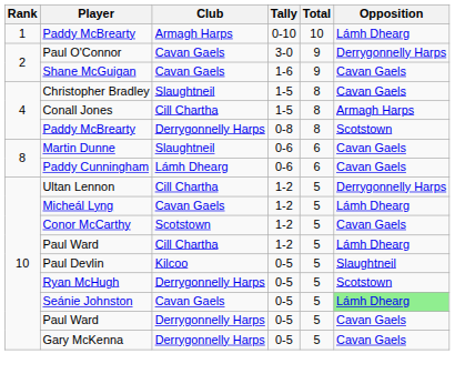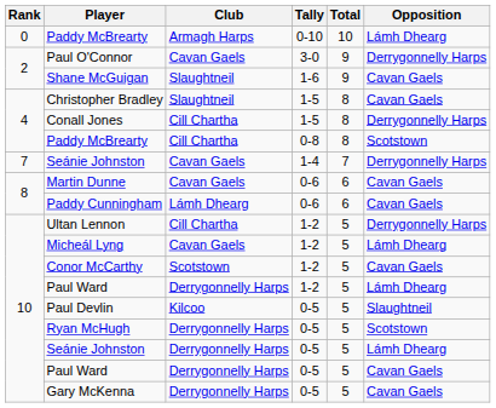 <table class="wikitable">
 <tr>
 <th>Rank</th>
 <th>Player</th>
 <th>Club</th>
 <th>Tally</th>
 <th>Total</th>
 <th>Opposition</th>
 </tr>
 <tr>
-<td rowspan="1" style="text-align:center;">1</td>
+<td rowspan="1" style="text-align:center;">0</td>
 <td><a href='#'>Paddy McBrearty</a></td>
 <td><a href='#'>Armagh Harps</a></td>
 <td align=center>0-10</td>
 <td align=center>10</td>
 <td><a href='#'>Lámh Dhearg</a></td>
 </tr>
 <tr>
 <td rowspan="2" style="text-align:center;">2</td>
 <td>Paul O'Connor</td>
 <td><a href='#'>Cavan Gaels</a></td>
 <td align=center>3-0</td>
 <td align=center>9</td>
 <td><a href='#'>Derrygonnelly Harps</a></td>
 </tr>
 <tr>
 <td><a href='#'>Shane McGuigan</a></td>
-<td><a href='#'>Cavan Gaels</a></td>
+<td><a href='#'>Slaughtneil</a></td>
 <td align=center>1-6</td>
 <td align=center>9</td>
 <td><a href='#'>Cavan Gaels</a></td>
 </tr>
 <tr>
 <td rowspan="3" style="text-align:center;">4</td>
 <td>Christopher Bradley</td>
 <td><a href='#'>Slaughtneil</a></td>
 <td align=center>1-5</td>
 <td align=center>8</td>
 <td><a href='#'>Cavan Gaels</a></td>
 </tr>
 <tr>
 <td>Conall Jones</td>
 <td><a href='#'>Cill Chartha</a></td>
 <td align=center>1-5</td>
 <td align=center>8</td>
-<td><a href='#'>Armagh Harps</a></td>
+<td><a href='#'>Derrygonnelly Harps</a></td>
 </tr>
 <tr>
 <td><a href='#'>Paddy McBrearty</a></td>
-<td><a href='#'>Derrygonnelly Harps</a></td>
+<td><a href='#'>Cill Chartha</a></td>
 <td align=center>0-8</td>
 <td align=center>8</td>
 <td><a href='#'>Scotstown</a></td>
 </tr>
 <tr>
+<td rowspan="1" style="text-align:center;">7</td>
+<td><a href='#'>Seánie Johnston</a></td>
+<td><a href='#'>Cavan Gaels</a></td>
+<td align=center>1-4</td>
+<td align=center>7</td>
+<td><a href='#'>Derrygonnelly Harps</a></td>
+</tr>
+<tr>
 <td rowspan="2" style="text-align:center;">8</td>
 <td><a href='#'>Martin Dunne</a></td>
-<td><a href='#'>Slaughtneil</a></td>
+<td><a href='#'>Cavan Gaels</a></td>
 <td align=center>0-6</td>
 <td align=center>6</td>
 <td><a href='#'>Cavan Gaels</a></td>
 </tr>
 <tr>
 <td><a href='#'>Paddy Cunningham</a></td>
 <td><a href='#'>Lámh Dhearg</a></td>
 <td align=center>0-6</td>
 <td align=center>6</td>
 <td><a href='#'>Cavan Gaels</a></td>
 </tr>
 <tr>
 <td rowspan="9" style="text-align:center;">10</td>
 <td>Ultan Lennon</td>
 <td><a href='#'>Cill Chartha</a></td>
 <td align=center>1-2</td>
 <td align=center>5</td>
 <td><a href='#'>Derrygonnelly Harps</a></td>
 </tr>
 <tr>
 <td><a href='#'>Micheál Lyng</a></td>
 <td><a href='#'>Cavan Gaels</a></td>
 <td align=center>1-2</td>
 <td align=center>5</td>
 <td><a href='#'>Lámh Dhearg</a></td>
 </tr>
 <tr>
 <td><a href='#'>Conor McCarthy</a></td>
 <td><a href='#'>Scotstown</a></td>
 <td align=center>1-2</td>
 <td align=center>5</td>
 <td><a href='#'>Cavan Gaels</a></td>
 </tr>
 <tr>
 <td>Paul Ward</td>
-<td><a href='#'>Cill Chartha</a></td>
+<td><a href='#'>Derrygonnelly Harps</a></td>
 <td align=center>1-2</td>
 <td align=center>5</td>
 <td><a href='#'>Lámh Dhearg</a></td>
 </tr>
 <tr>
 <td>Paul Devlin</td>
 <td><a href='#'>Kilcoo</a></td>
 <td align=center>0-5</td>
 <td align=center>5</td>
 <td><a href='#'>Slaughtneil</a></td>
 </tr>
 <tr>
 <td><a href='#'>Ryan McHugh</a></td>
 <td><a href='#'>Derrygonnelly Harps</a></td>
 <td align=center>0-5</td>
 <td align=center>5</td>
 <td><a href='#'>Scotstown</a></td>
 </tr>
 <tr>
 <td><a href='#'>Seánie Johnston</a></td>
-<td><a href='#'>Cavan Gaels</a></td>
+<td><a href='#'>Derrygonnelly Harps</a></td>
 <td align=center>0-5</td>
 <td align=center>5</td>
-<td style="background: lightgreen;"><a href='#'>Lámh Dhearg</a></td>
+<td><a href='#'>Lámh Dhearg</a></td>
 </tr>
 <tr>
 <td>Paul Ward</td>
 <td><a href='#'>Derrygonnelly Harps</a></td>
 <td align=center>0-5</td>
 <td align=center>5</td>
 <td><a href='#'>Cavan Gaels</a></td>
 </tr>
 <tr>
 <td>Gary McKenna</td>
 <td><a href='#'>Derrygonnelly Harps</a></td>
 <td align=center>0-5</td>
 <td align=center>5</td>
 <td><a href='#'>Cavan Gaels</a></td>
 </tr>
 </table>
